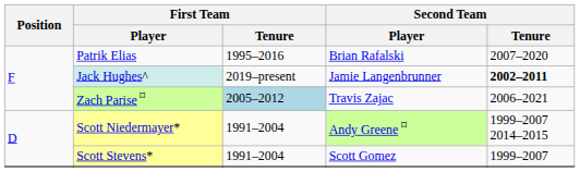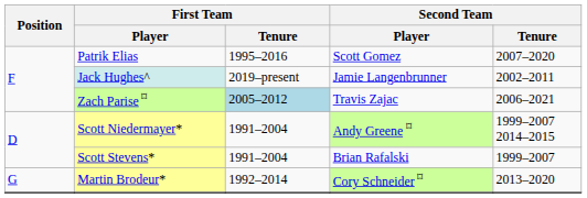 <table class="wikitable" style="width:80%">
 <tr>
 <th rowspan=2>Position</th>
 <th colspan=2>First Team</th>
 <th colspan=2>Second Team</th>
 </tr>
 <tr>
 <th>Player</th>
 <th>Tenure</th>
 <th>Player</th>
 <th>Tenure</th>
 </tr>
 <tr>
 <td rowspan="3"><a href='#'>F</a></td>
 <td><a href='#'>Patrik Elias</a></td>
 <td>1995–2016</td>
-<td><a href='#'>Brian Rafalski</a></td>
+<td><a href='#'>Scott Gomez</a></td>
 <td>2007–2020</td>
 </tr>
 <tr>
 <td bgcolor="#CFECEC"><a href='#'>Jack Hughes</a>^</td>
 <td>2019–present</td>
 <td><a href='#'>Jamie Langenbrunner</a></td>
-<td><strong>2002–2011</strong></td>
+<td>2002–2011</td>
 </tr>
 <tr>
 <td bgcolor="#CCFF99"><a href='#'>Zach Parise</a><sup> ⌑</sup></td>
 <td style="background: lightblue;">2005–2012</td>
 <td><a href='#'>Travis Zajac</a></td>
 <td>2006–2021</td>
 </tr>
 <tr>
 <td rowspan="2"><a href='#'>D</a></td>
 <td bgcolor="#FFFF99"><a href='#'>Scott Niedermayer</a>*</td>
 <td>1991–2004</td>
 <td bgcolor="#CCFF99"><a href='#'>Andy Greene</a><sup> ⌑</sup></td>
 <td>1999–2007<br>2014–2015</td>
 </tr>
 <tr>
 <td bgcolor="#FFFF99"><a href='#'>Scott Stevens</a>*</td>
 <td>1991–2004</td>
-<td><a href='#'>Scott Gomez</a></td>
+<td><a href='#'>Brian Rafalski</a></td>
 <td>1999–2007</td>
+</tr>
+<tr>
+<td><a href='#'>G</a></td>
+<td bgcolor="#FFFF99"><a href='#'>Martin Brodeur</a>*</td>
+<td>1992–2014</td>
+<td bgcolor="#CCFF99"><a href='#'>Cory Schneider</a><sup> ⌑</sup></td>
+<td>2013–2020</td>
 </tr>
 <tr style="border-top:2px solid black">
 </tr>
 </table>
